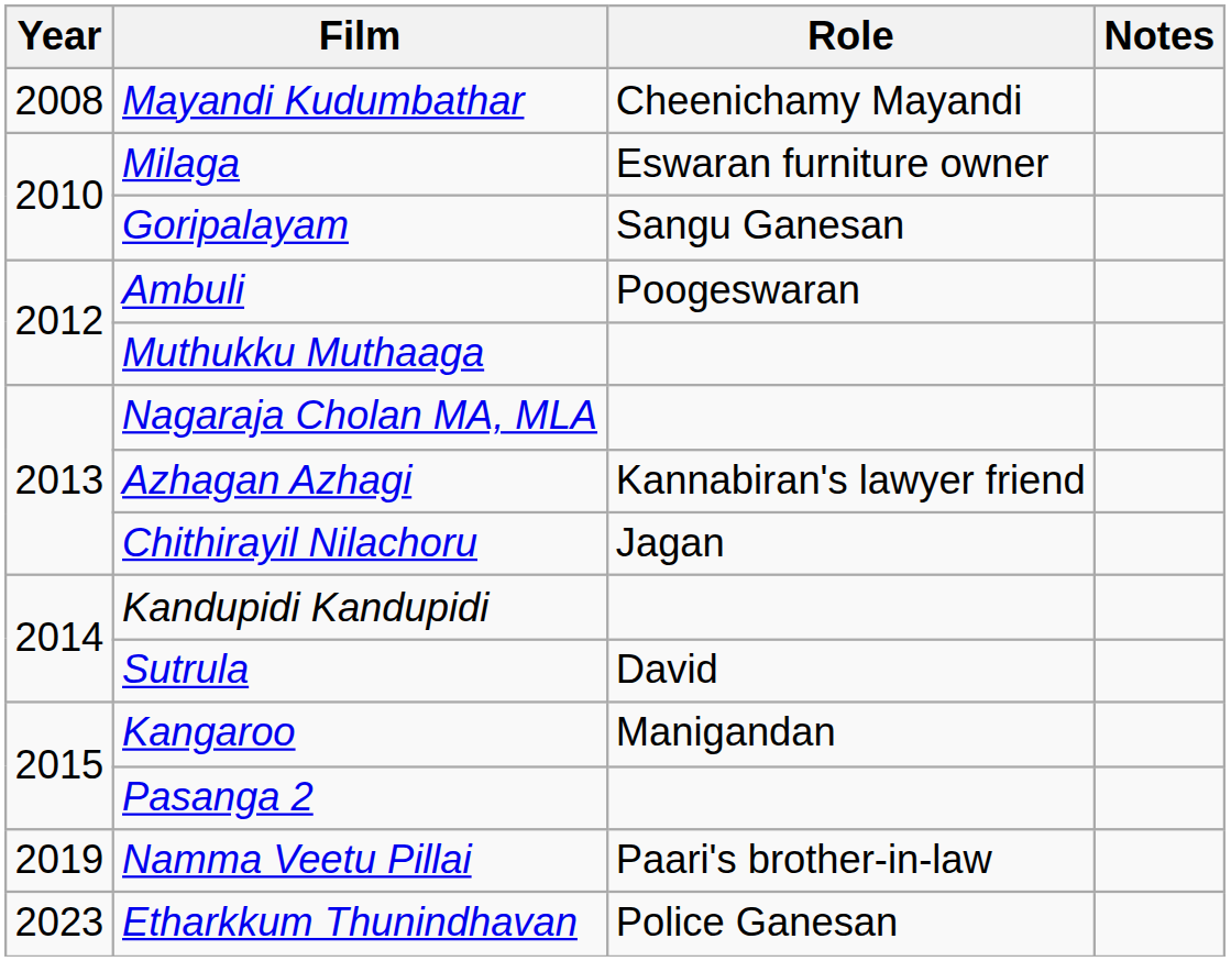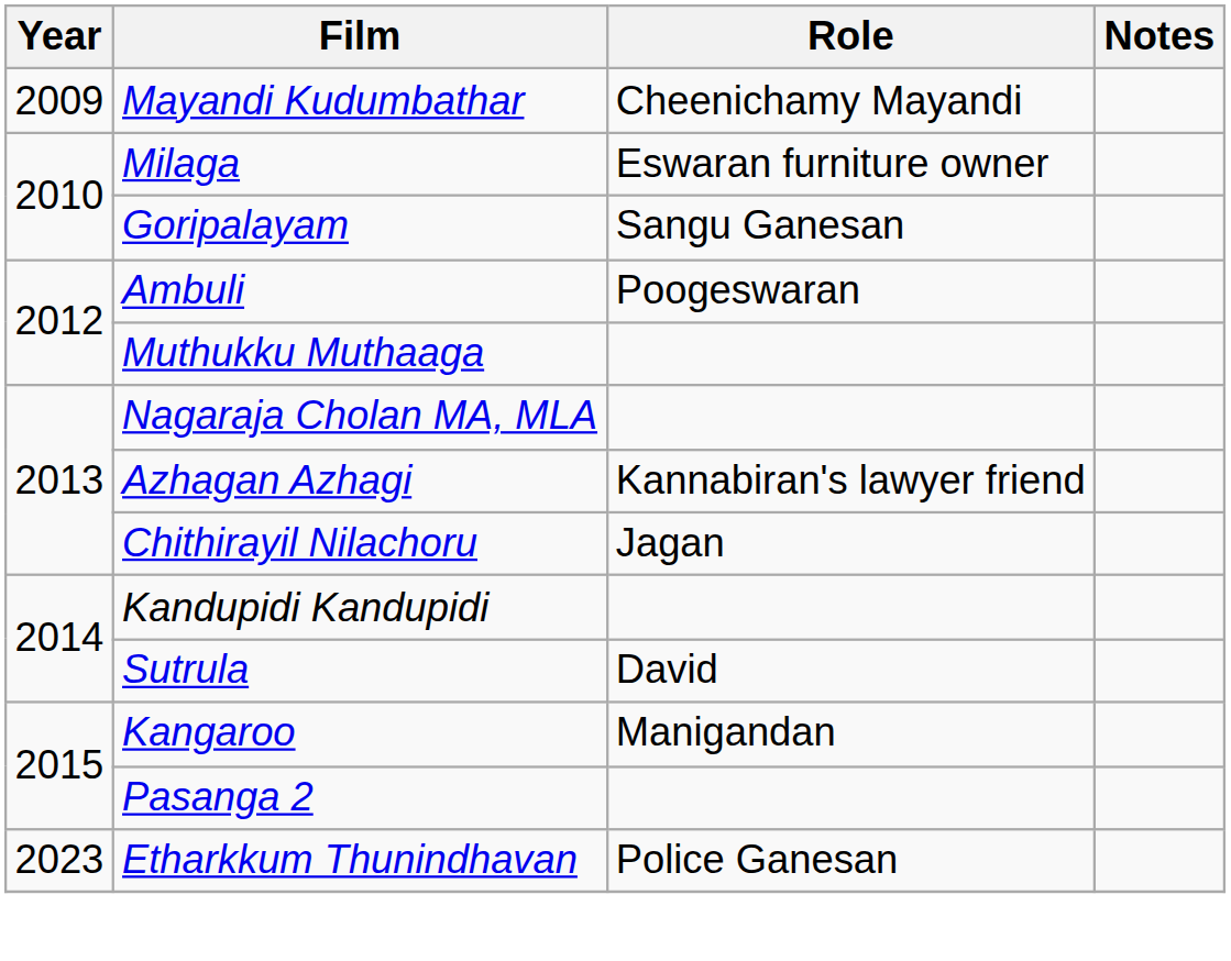 <table class="wikitable sortable">
 <tr>
 <th>Year</th>
 <th>Film</th>
 <th>Role</th>
 <th class=unsortable>Notes</th>
 </tr>
 <tr>
-<td>2008</td>
+<td>2009</td>
 <td><em><a href='#'>Mayandi Kudumbathar</a></em></td>
 <td>Cheenichamy Mayandi</td>
 <td></td>
 </tr>
 <tr>
 <td rowspan=2>2010</td>
 <td><em><a href='#'>Milaga</a></em></td>
 <td>Eswaran furniture owner</td>
 <td></td>
 </tr>
 <tr>
 <td><em><a href='#'>Goripalayam</a></em></td>
 <td>Sangu Ganesan</td>
 <td></td>
 </tr>
 <tr>
 <td rowspan=2>2012</td>
 <td><em><a href='#'>Ambuli</a></em></td>
 <td>Poogeswaran</td>
 <td></td>
 </tr>
 <tr>
 <td><em><a href='#'>Muthukku Muthaaga</a></em></td>
 <td></td>
 <td></td>
 </tr>
 <tr>
 <td rowspan=3>2013</td>
 <td><em><a href='#'>Nagaraja Cholan MA, MLA</a></em></td>
 <td></td>
 </tr>
 <tr>
 <td><em><a href='#'>Azhagan Azhagi</a></em></td>
 <td>Kannabiran's lawyer friend</td>
 <td></td>
 </tr>
 <tr>
 <td><em><a href='#'>Chithirayil Nilachoru</a></em></td>
 <td>Jagan</td>
 <td></td>
 </tr>
 <tr>
 <td rowspan=2>2014</td>
 <td><em>Kandupidi Kandupidi</em></td>
 <td></td>
 <td></td>
 </tr>
 <tr>
 <td><em><a href='#'>Sutrula</a></em></td>
 <td>David</td>
 <td></td>
 </tr>
 <tr>
 <td rowspan=2>2015</td>
 <td><em><a href='#'>Kangaroo</a></em></td>
 <td>Manigandan</td>
 <td></td>
 </tr>
 <tr>
 <td><em><a href='#'>Pasanga 2</a></em></td>
 <td></td>
 <td></td>
 </tr>
 <tr>
-<td>2019</td>
-<td><em><a href='#'>Namma Veetu Pillai</a></em></td>
-<td>Paari's brother-in-law</td>
-<td></td>
-</tr>
-<tr>
 <td>2023</td>
 <td><em><a href='#'>Etharkkum Thunindhavan</a></em></td>
 <td>Police Ganesan</td>
 <td></td>
 </tr>
 <tr>
 </tr>
 </table>
